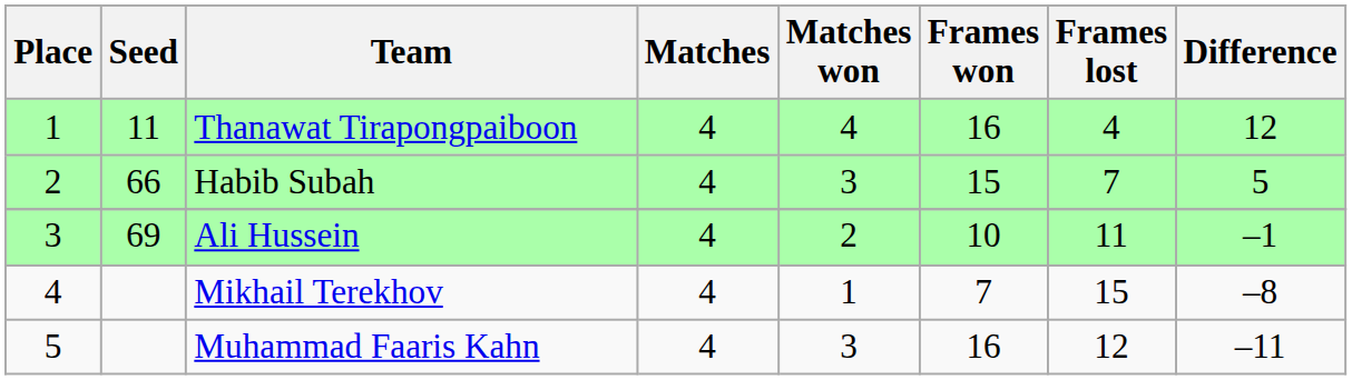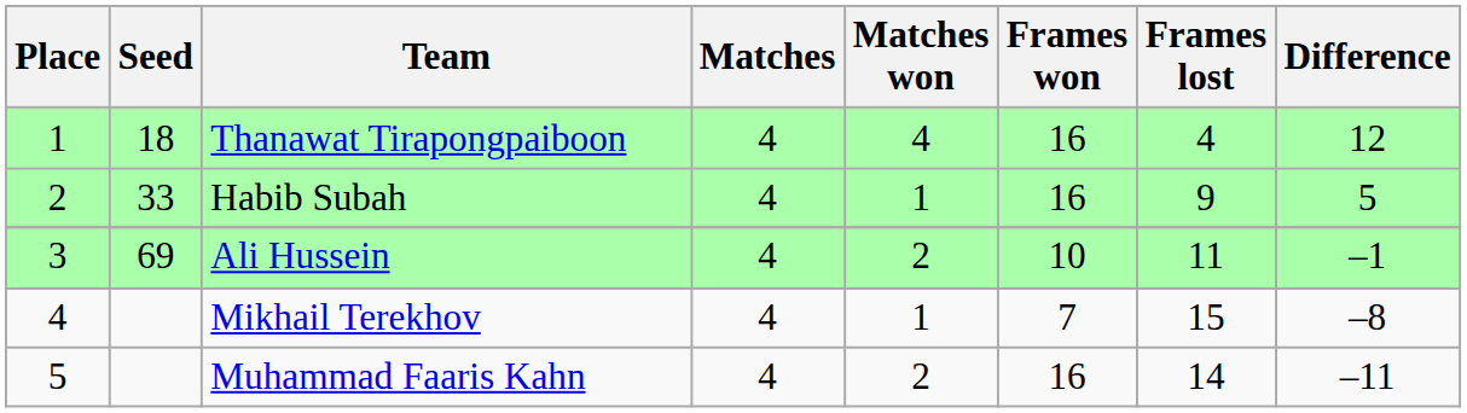 <table class="wikitable" style="text-align: center;">
 <tr>
 <th width=20>Place</th>
 <th width=20>Seed</th>
 <th width=200>Team</th>
 <th width=20>Matches</th>
 <th width=20>Matches won</th>
 <th width=20>Frames won</th>
 <th width=20>Frames lost</th>
 <th width=20>Difference</th>
 </tr>
 <tr style="background:#aaffaa;">
 <td>1</td>
-<td>11</td>
+<td>18</td>
 <td style="text-align:left;"> <a href='#'>Thanawat Tirapongpaiboon</a></td>
 <td>4</td>
 <td>4</td>
 <td>16</td>
 <td>4</td>
 <td>12</td>
 </tr>
 <tr style="background:#aaffaa;">
 <td>2</td>
-<td>66</td>
+<td>33</td>
 <td style="text-align:left;"> Habib Subah</td>
 <td>4</td>
-<td>3</td>
-<td>15</td>
-<td>7</td>
+<td>1</td>
+<td>16</td>
+<td>9</td>
 <td>5</td>
 </tr>
 <tr>
 </tr>
 <tr style="background:#aaffaa;">
 <td>3</td>
 <td>69</td>
 <td style="text-align:left;"> <a href='#'>Ali Hussein</a></td>
 <td>4</td>
 <td>2</td>
 <td>10</td>
 <td>11</td>
 <td>–1</td>
 </tr>
 <tr>
 <td>4</td>
 <td></td>
 <td style="text-align:left;"> <a href='#'>Mikhail Terekhov</a></td>
 <td>4</td>
 <td>1</td>
 <td>7</td>
 <td>15</td>
 <td>–8</td>
 </tr>
 <tr>
 <td>5</td>
 <td></td>
 <td style="text-align:left;"> <a href='#'>Muhammad Faaris Kahn</a></td>
 <td>4</td>
-<td>3</td>
+<td>2</td>
 <td>16</td>
-<td>12</td>
+<td>14</td>
 <td>–11</td>
 </tr>
 </table>
